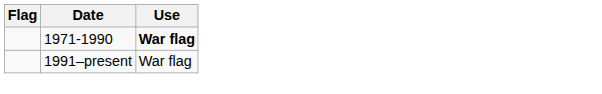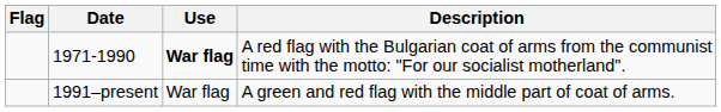 <table class="wikitable">
 <tr>
 <th>Flag</th>
 <th>Date</th>
 <th>Use</th>
+<th>Description</th>
 </tr>
 <tr>
 <td></td>
 <td>1971-1990</td>
 <td><strong>War flag</strong></td>
+<td>A red flag with the Bulgarian coat of arms from the communist<br>time with the motto: "For our socialist motherland".</td>
 </tr>
 <tr>
 <td></td>
 <td>1991–present</td>
 <td>War flag</td>
+<td>A green and red flag with the middle part of coat of arms.</td>
 </tr>
 </table>
